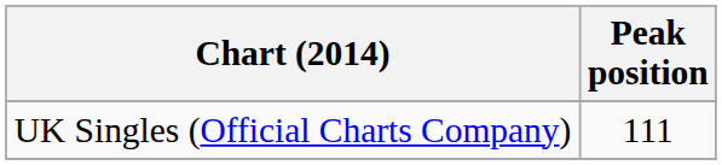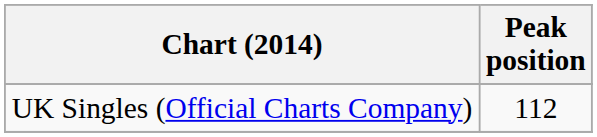 <table class="wikitable">
 <tr>
 <th>Chart (2014)</th>
 <th>Peak<br>position</th>
 </tr>
 <tr>
 </tr>
 <tr>
 </tr>
 <tr>
 <td>UK Singles (<a href='#'>Official Charts Company</a>)</td>
-<td align=center>111</td>
+<td align=center>112</td>
 </tr>
 <tr>
 </tr>
 <tr>
 </tr>
 </table>
